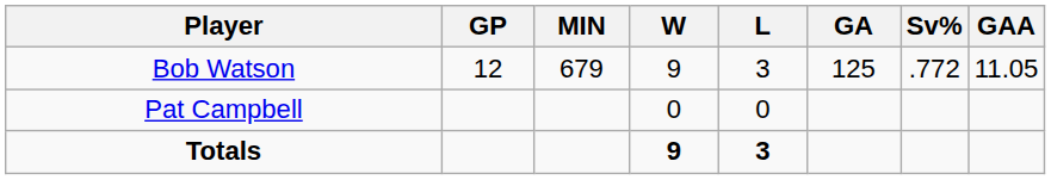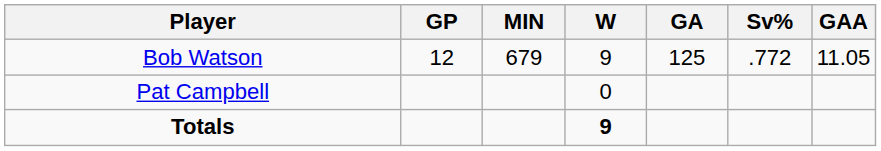 <table class="wikitable sortable" width="50%">
 <tr align="center"  bgcolor="#dddddd">
 <th width="50%">Player</th>
 <th width="10%">GP</th>
 <th width="10%">MIN</th>
 <th width="10%">W</th>
-<th width="10%">L</th>
 <th width="10%">GA</th>
 <th width="10%">Sv%</th>
 <th width="10%">GAA</th>
 </tr>
 <tr align=center>
 <td><a href='#'>Bob Watson</a></td>
 <td>12</td>
 <td>679</td>
 <td>9</td>
-<td>3</td>
 <td>125</td>
 <td>.772</td>
 <td>11.05</td>
 </tr>
 <tr align=center>
 <td><a href='#'>Pat Campbell</a></td>
 <td></td>
 <td></td>
-<td>0</td>
 <td>0</td>
 <td></td>
 <td></td>
 <td></td>
 </tr>
 <tr align=center>
 <td><strong>Totals</strong></td>
 <td></td>
 <td></td>
 <td><strong>9</strong></td>
-<td><strong>3</strong></td>
 <td><strong> </strong></td>
 <td><strong> </strong></td>
 <td><strong> </strong></td>
 </tr>
 </table>
